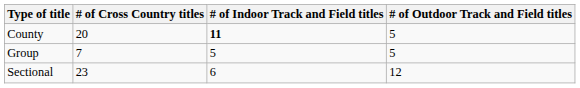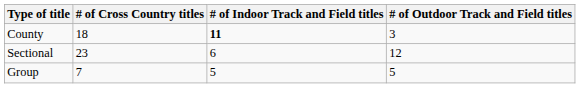 <table class="wikitable">
 <tr>
 <th>Type of title</th>
 <th># of Cross Country titles</th>
 <th># of Indoor Track and Field titles</th>
 <th># of Outdoor Track and Field titles</th>
 </tr>
 <tr>
 <td>County</td>
-<td>20</td>
+<td>18</td>
 <td><strong>11</strong></td>
-<td>5</td>
+<td>3</td>
+</tr>
+<tr>
+<td>Sectional</td>
+<td>23</td>
+<td>6</td>
+<td>12</td>
 </tr>
 <tr>
 <td>Group</td>
 <td>7</td>
 <td>5</td>
 <td>5</td>
 </tr>
-<tr>
-<td>Sectional</td>
-<td>23</td>
-<td>6</td>
-<td>12</td>
-</tr>
 </table>
